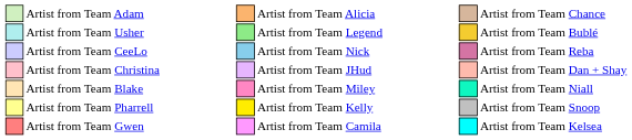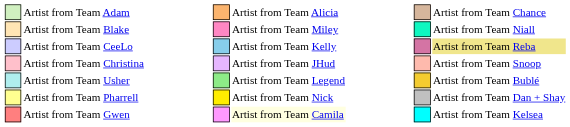 <table class="toccolours" style="font-size: 98%; white-space: nowrap; margin-right: auto; margin-left: auto">
 <tr>
 <td style="background:#d0f0c0; border:1px solid black">     </td>
 <td>Artist from Team <a href='#'>Adam</a></td>
 <td>     </td>
 <td>     </td>
 <td>     </td>
 <td>     </td>
 <td style="background:#fbb46e; border:1px solid black">     </td>
 <td>Artist from Team <a href='#'>Alicia</a></td>
 <td>     </td>
 <td>     </td>
 <td>     </td>
 <td>     </td>
 <td style="background:#d6b69c; border:1px solid black">     </td>
 <td>Artist from Team <a href='#'>Chance</a></td>
 </tr>
 <tr>
+<td style="background:#ffe5b4; border:1px solid black">     </td>
+<td>Artist from Team <a href='#'>Blake</a></td>
+<td>     </td>
+<td>     </td>
+<td>     </td>
+<td>     </td>
+<td style="background:#FF87C3; border:1px solid black">     </td>
+<td>Artist from Team <a href='#'>Miley</a></td>
+<td>     </td>
+<td>     </td>
+<td>     </td>
+<td>     </td>
+<td style="background:#0ff7c0; border:1px solid black">     </td>
+<td>Artist from Team <a href='#'>Niall</a></td>
+</tr>
+<tr>
+<td style="background:#ccccff; border:1px solid black">     </td>
+<td>Artist from Team <a href='#'>CeeLo</a></td>
+<td>     </td>
+<td>     </td>
+<td>     </td>
+<td>     </td>
+<td style="background:#87ceeb; border:1px solid black">     </td>
+<td>Artist from Team <a href='#'>Kelly</a></td>
+<td>     </td>
+<td>     </td>
+<td>     </td>
+<td>     </td>
+<td style="background:#d474a4; border:1px solid black">     </td>
+<td style="background: khaki;">Artist from Team <a href='#'>Reba</a></td>
+</tr>
+<tr>
+<td style="background: pink; border:1px solid black">     </td>
+<td>Artist from Team <a href='#'>Christina</a></td>
+<td>     </td>
+<td>     </td>
+<td>     </td>
+<td>     </td>
+<td style="background:#E6B6FF; border:1px solid black">     </td>
+<td>Artist from Team <a href='#'>JHud</a></td>
+<td>     </td>
+<td>     </td>
+<td>     </td>
+<td>     </td>
+<td style="background:#febaad; border:1px solid black">     </td>
+<td>Artist from Team <a href='#'>Snoop</a></td>
+</tr>
+<tr>
 <td style="background:#afeeee; border:1px solid black">     </td>
 <td>Artist from Team <a href='#'>Usher</a></td>
 <td>     </td>
 <td>     </td>
 <td>     </td>
 <td>     </td>
 <td style="background:#8deb87; border:1px solid black">     </td>
 <td>Artist from Team <a href='#'>Legend</a></td>
 <td>     </td>
 <td>     </td>
 <td>     </td>
 <td>     </td>
 <td style="background:#F4CC30; border:1px solid black">     </td>
 <td>Artist from Team <a href='#'>Bublé</a></td>
 </tr>
 <tr>
-<td style="background:#ccccff; border:1px solid black">     </td>
-<td>Artist from Team <a href='#'>CeeLo</a></td>
-<td>     </td>
-<td>     </td>
-<td>     </td>
-<td>     </td>
-<td style="background:#87ceeb; border:1px solid black">     </td>
-<td>Artist from Team <a href='#'>Nick</a></td>
-<td>     </td>
-<td>     </td>
-<td>     </td>
-<td>     </td>
-<td style="background:#d474a4; border:1px solid black">     </td>
-<td>Artist from Team <a href='#'>Reba</a></td>
-</tr>
-<tr>
-<td style="background: pink; border:1px solid black">     </td>
-<td>Artist from Team <a href='#'>Christina</a></td>
-<td>     </td>
-<td>     </td>
-<td>     </td>
-<td>     </td>
-<td style="background:#E6B6FF; border:1px solid black">     </td>
-<td>Artist from Team <a href='#'>JHud</a></td>
-<td>     </td>
-<td>     </td>
-<td>     </td>
-<td>     </td>
-<td style="background:#febaad; border:1px solid black">     </td>
-<td>Artist from Team <a href='#'>Dan + Shay</a></td>
-</tr>
-<tr>
-<td style="background:#ffe5b4; border:1px solid black">     </td>
-<td>Artist from Team <a href='#'>Blake</a></td>
-<td>     </td>
-<td>     </td>
-<td>     </td>
-<td>     </td>
-<td style="background:#FF87C3; border:1px solid black">     </td>
-<td>Artist from Team <a href='#'>Miley</a></td>
-<td>     </td>
-<td>     </td>
-<td>     </td>
-<td>     </td>
-<td style="background:#0ff7c0; border:1px solid black">     </td>
-<td>Artist from Team <a href='#'>Niall</a></td>
-</tr>
-<tr>
 <td style="background:#FFFF90; border:1px solid black">     </td>
 <td>Artist from Team <a href='#'>Pharrell</a></td>
 <td>     </td>
 <td>     </td>
 <td>     </td>
 <td>     </td>
 <td style="background:#FFED00; border:1px solid black">     </td>
-<td>Artist from Team <a href='#'>Kelly</a></td>
+<td>Artist from Team <a href='#'>Nick</a></td>
 <td>     </td>
 <td>     </td>
 <td>     </td>
 <td>     </td>
 <td style="background:#C0C0C0; border:1px solid black">     </td>
-<td>Artist from Team <a href='#'>Snoop</a></td>
+<td>Artist from Team <a href='#'>Dan + Shay</a></td>
 </tr>
 <tr>
 <td style="background:#FF7F7F; border:1px solid black">     </td>
 <td>Artist from Team <a href='#'>Gwen</a></td>
 <td>     </td>
 <td>     </td>
 <td>     </td>
 <td>     </td>
 <td style="background:#FF99FF; border:1px solid black">     </td>
-<td>Artist from Team <a href='#'>Camila</a></td>
+<td style="background: lightyellow;">Artist from Team <a href='#'>Camila</a></td>
 <td>     </td>
 <td>     </td>
 <td>     </td>
 <td>     </td>
 <td style="background:#00FFFF; border:1px solid black">     </td>
 <td>Artist from Team <a href='#'>Kelsea</a></td>
 </tr>
 </table>
